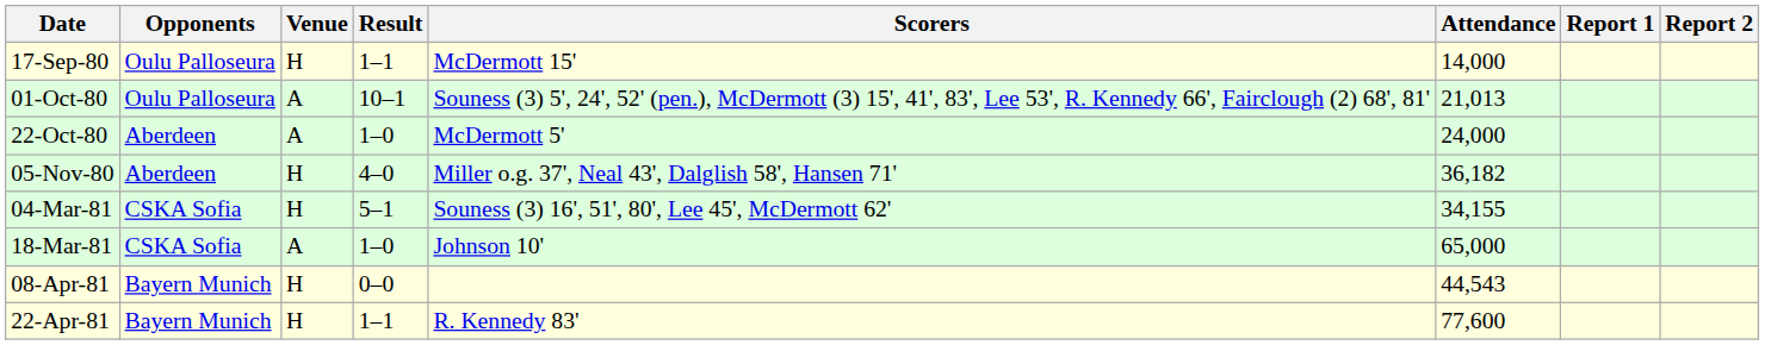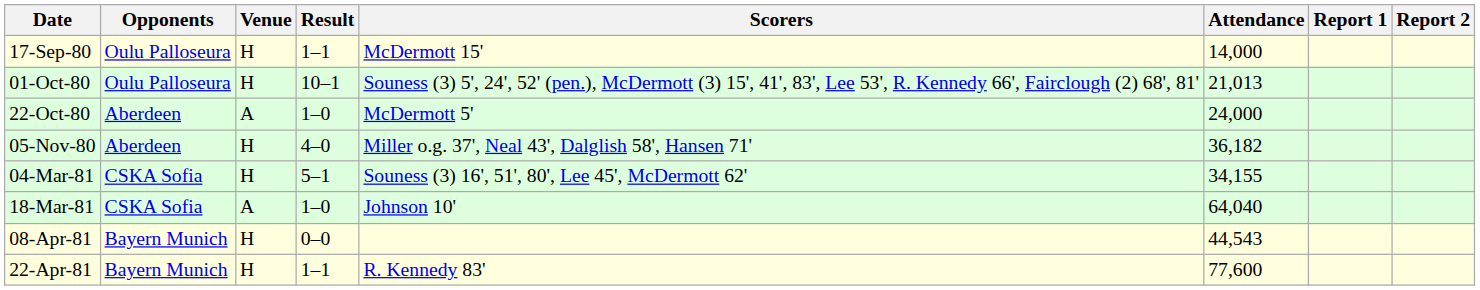 <table class=wikitable>
 <tr>
 <th>Date</th>
 <th>Opponents</th>
 <th>Venue</th>
 <th>Result</th>
 <th>Scorers</th>
 <th>Attendance</th>
 <th>Report 1</th>
 <th>Report 2</th>
 </tr>
 <tr bgcolor="#ffffdd">
 <td>17-Sep-80</td>
 <td><a href='#'>Oulu Palloseura</a></td>
 <td>H</td>
 <td>1–1</td>
 <td><a href='#'>McDermott</a> 15'</td>
 <td>14,000</td>
 <td></td>
 <td></td>
 </tr>
 <tr bgcolor="#ddffdd">
 <td>01-Oct-80</td>
 <td><a href='#'>Oulu Palloseura</a></td>
-<td>A</td>
+<td>H</td>
 <td>10–1</td>
 <td><a href='#'>Souness</a> (3) 5', 24', 52' (<a href='#'>pen.</a>), <a href='#'>McDermott</a> (3) 15', 41', 83', <a href='#'>Lee</a> 53', <a href='#'>R. Kennedy</a> 66', <a href='#'>Fairclough</a> (2) 68', 81'</td>
 <td>21,013</td>
 <td></td>
 <td></td>
 </tr>
 <tr bgcolor="#ddffdd">
 <td>22-Oct-80</td>
 <td><a href='#'>Aberdeen</a></td>
 <td>A</td>
 <td>1–0</td>
 <td><a href='#'>McDermott</a> 5'</td>
 <td>24,000</td>
 <td></td>
 <td></td>
 </tr>
 <tr bgcolor="#ddffdd">
 <td>05-Nov-80</td>
 <td><a href='#'>Aberdeen</a></td>
 <td>H</td>
 <td>4–0</td>
 <td><a href='#'>Miller</a> o.g. 37', <a href='#'>Neal</a> 43', <a href='#'>Dalglish</a> 58', <a href='#'>Hansen</a> 71'</td>
 <td>36,182</td>
 <td></td>
 <td></td>
 </tr>
 <tr bgcolor="#ddffdd">
 <td>04-Mar-81</td>
 <td><a href='#'>CSKA Sofia</a></td>
 <td>H</td>
 <td>5–1</td>
 <td><a href='#'>Souness</a> (3) 16', 51', 80', <a href='#'>Lee</a> 45', <a href='#'>McDermott</a> 62'</td>
 <td>34,155</td>
 <td></td>
 <td></td>
 </tr>
 <tr bgcolor="#ddffdd">
 <td>18-Mar-81</td>
 <td><a href='#'>CSKA Sofia</a></td>
 <td>A</td>
 <td>1–0</td>
 <td><a href='#'>Johnson</a> 10'</td>
-<td>65,000</td>
+<td>64,040</td>
 <td></td>
 <td></td>
 </tr>
 <tr bgcolor="#ffffdd">
 <td>08-Apr-81</td>
 <td><a href='#'>Bayern Munich</a></td>
 <td>H</td>
 <td>0–0</td>
 <td></td>
 <td>44,543</td>
 <td></td>
 <td></td>
 </tr>
 <tr bgcolor="#ffffdd">
 <td>22-Apr-81</td>
 <td><a href='#'>Bayern Munich</a></td>
 <td>H</td>
 <td>1–1</td>
 <td><a href='#'>R. Kennedy</a> 83'</td>
 <td>77,600</td>
 <td></td>
 <td></td>
 </tr>
 </table>
